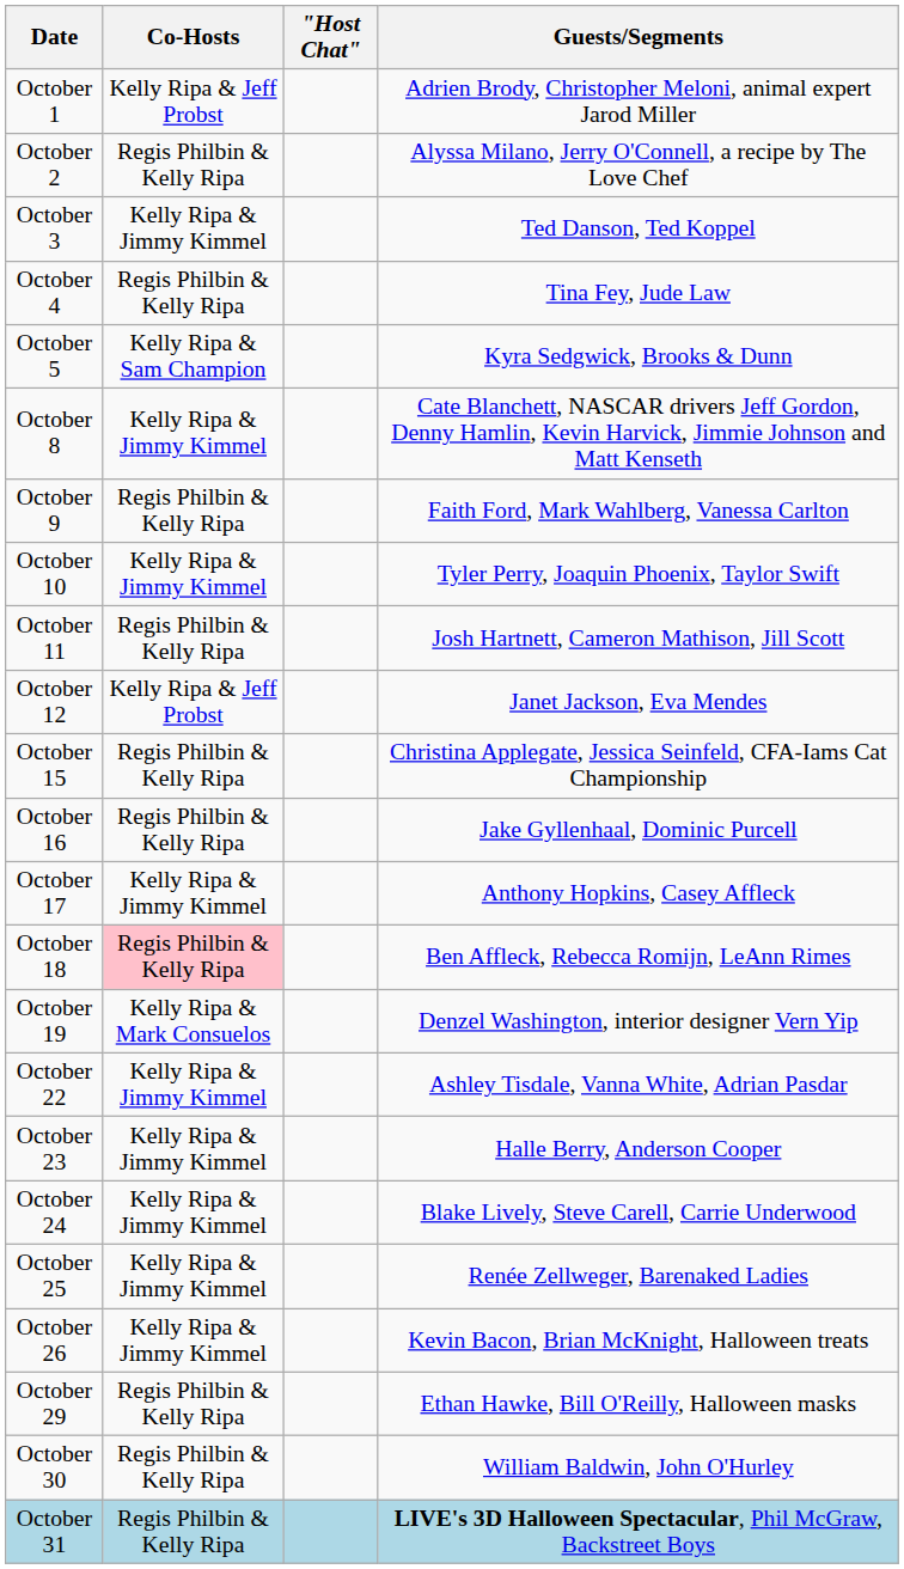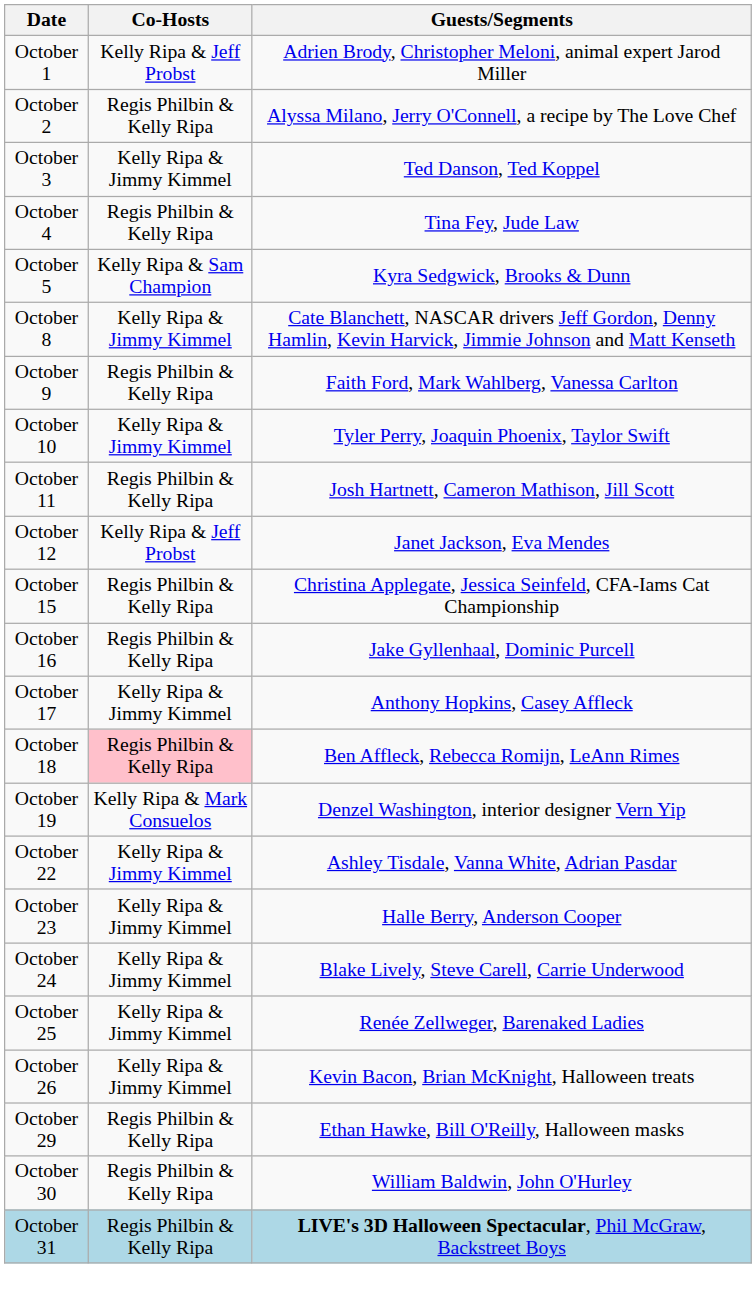 <table class="wikitable sortable" style="text-align:center;">
 <tr>
 <th>Date</th>
 <th>Co-Hosts</th>
-<th><em>"Host Chat"</em></th>
 <th>Guests/Segments</th>
 </tr>
 <tr>
 <td>October 1</td>
 <td>Kelly Ripa & <a href='#'>Jeff Probst</a></td>
-<td></td>
 <td><a href='#'>Adrien Brody</a>, <a href='#'>Christopher Meloni</a>, animal expert Jarod Miller</td>
 </tr>
 <tr>
 <td>October 2</td>
 <td>Regis Philbin & Kelly Ripa</td>
-<td></td>
 <td><a href='#'>Alyssa Milano</a>, <a href='#'>Jerry O'Connell</a>, a recipe by The Love Chef</td>
 </tr>
 <tr>
 <td>October 3</td>
 <td>Kelly Ripa & Jimmy Kimmel</td>
-<td></td>
 <td><a href='#'>Ted Danson</a>, <a href='#'>Ted Koppel</a></td>
 </tr>
 <tr>
 <td>October 4</td>
 <td>Regis Philbin & Kelly Ripa</td>
-<td></td>
 <td><a href='#'>Tina Fey</a>, <a href='#'>Jude Law</a></td>
 </tr>
 <tr>
 <td>October 5</td>
 <td>Kelly Ripa & <a href='#'>Sam Champion</a></td>
-<td></td>
 <td><a href='#'>Kyra Sedgwick</a>, <a href='#'>Brooks & Dunn</a></td>
 </tr>
 <tr>
 <td>October 8</td>
 <td>Kelly Ripa & <a href='#'>Jimmy Kimmel</a></td>
-<td></td>
 <td><a href='#'>Cate Blanchett</a>, NASCAR drivers <a href='#'>Jeff Gordon</a>, <a href='#'>Denny Hamlin</a>, <a href='#'>Kevin Harvick</a>, <a href='#'>Jimmie Johnson</a> and <a href='#'>Matt Kenseth</a></td>
 </tr>
 <tr>
 <td>October 9</td>
 <td>Regis Philbin & Kelly Ripa</td>
-<td></td>
 <td><a href='#'>Faith Ford</a>, <a href='#'>Mark Wahlberg</a>, <a href='#'>Vanessa Carlton</a></td>
 </tr>
 <tr>
 <td>October 10</td>
 <td>Kelly Ripa & <a href='#'>Jimmy Kimmel</a></td>
-<td></td>
 <td><a href='#'>Tyler Perry</a>, <a href='#'>Joaquin Phoenix</a>, <a href='#'>Taylor Swift</a></td>
 </tr>
 <tr>
 <td>October 11</td>
 <td>Regis Philbin & Kelly Ripa</td>
-<td></td>
 <td><a href='#'>Josh Hartnett</a>, <a href='#'>Cameron Mathison</a>, <a href='#'>Jill Scott</a></td>
 </tr>
 <tr>
 <td>October 12</td>
 <td>Kelly Ripa & <a href='#'>Jeff Probst</a></td>
-<td></td>
 <td><a href='#'>Janet Jackson</a>, <a href='#'>Eva Mendes</a></td>
 </tr>
 <tr>
 <td>October 15</td>
 <td>Regis Philbin & Kelly Ripa</td>
-<td></td>
 <td><a href='#'>Christina Applegate</a>, <a href='#'>Jessica Seinfeld</a>, CFA-Iams Cat Championship</td>
 </tr>
 <tr>
 <td>October 16</td>
 <td>Regis Philbin & Kelly Ripa</td>
-<td></td>
 <td><a href='#'>Jake Gyllenhaal</a>, <a href='#'>Dominic Purcell</a></td>
 </tr>
 <tr>
 <td>October 17</td>
 <td>Kelly Ripa & Jimmy Kimmel</td>
-<td></td>
 <td><a href='#'>Anthony Hopkins</a>, <a href='#'>Casey Affleck</a></td>
 </tr>
 <tr>
 <td>October 18</td>
 <td style="background: pink;">Regis Philbin & Kelly Ripa</td>
-<td></td>
 <td><a href='#'>Ben Affleck</a>, <a href='#'>Rebecca Romijn</a>, <a href='#'>LeAnn Rimes</a></td>
 </tr>
 <tr>
 <td>October 19</td>
 <td>Kelly Ripa & <a href='#'>Mark Consuelos</a></td>
-<td></td>
 <td><a href='#'>Denzel Washington</a>, interior designer <a href='#'>Vern Yip</a></td>
 </tr>
 <tr>
 <td>October 22</td>
 <td>Kelly Ripa & <a href='#'>Jimmy Kimmel</a></td>
-<td></td>
 <td><a href='#'>Ashley Tisdale</a>, <a href='#'>Vanna White</a>, <a href='#'>Adrian Pasdar</a></td>
 </tr>
 <tr>
 <td>October 23</td>
 <td>Kelly Ripa & Jimmy Kimmel</td>
-<td></td>
 <td><a href='#'>Halle Berry</a>, <a href='#'>Anderson Cooper</a></td>
 </tr>
 <tr>
 <td>October 24</td>
 <td>Kelly Ripa & Jimmy Kimmel</td>
-<td></td>
 <td><a href='#'>Blake Lively</a>, <a href='#'>Steve Carell</a>, <a href='#'>Carrie Underwood</a></td>
 </tr>
 <tr>
 <td>October 25</td>
 <td>Kelly Ripa & Jimmy Kimmel</td>
-<td></td>
 <td><a href='#'>Renée Zellweger</a>, <a href='#'>Barenaked Ladies</a></td>
 </tr>
 <tr>
 <td>October 26</td>
 <td>Kelly Ripa & Jimmy Kimmel</td>
-<td></td>
 <td><a href='#'>Kevin Bacon</a>, <a href='#'>Brian McKnight</a>, Halloween treats</td>
 </tr>
 <tr>
 <td>October 29</td>
 <td>Regis Philbin & Kelly Ripa</td>
-<td></td>
 <td><a href='#'>Ethan Hawke</a>, <a href='#'>Bill O'Reilly</a>, Halloween masks</td>
 </tr>
 <tr>
 <td>October 30</td>
 <td>Regis Philbin & Kelly Ripa</td>
-<td></td>
 <td><a href='#'>William Baldwin</a>, <a href='#'>John O'Hurley</a></td>
 </tr>
 <tr style="background:lightblue;">
 <td>October 31</td>
 <td>Regis Philbin & Kelly Ripa</td>
-<td></td>
 <td><strong>LIVE's 3D Halloween Spectacular</strong>, <a href='#'>Phil McGraw</a>, <a href='#'>Backstreet Boys</a></td>
 </tr>
 </table>
